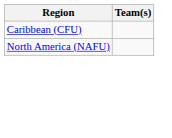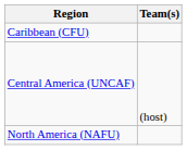 <table class=wikitable>
 <tr>
 <th>Region</th>
 <th>Team(s)</th>
 </tr>
 <tr>
 <td><a href='#'>Caribbean (CFU)</a></td>
 <td> <br></td>
 </tr>
 <tr>
+<td><a href='#'>Central America (UNCAF)</a></td>
+<td><br> <br> <br>  <br> <br> (host)</td>
+</tr>
+<tr>
 <td><a href='#'>North America (NAFU)</a></td>
 <td></td>
 </tr>
 </table>
